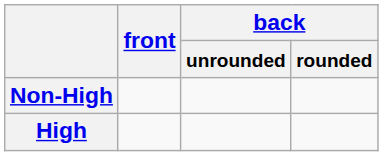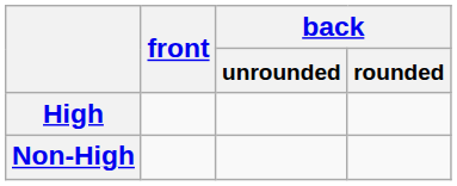 <table class="wikitable" style="text-align: center">
 <tr>
 <th rowspan=2></th>
 <th rowspan=2><a href='#'>front</a></th>
 <th colspan=2><a href='#'>back</a></th>
 </tr>
 <tr>
 <th><small>unrounded</small></th>
 <th><small>rounded</small></th>
 </tr>
 <tr>
+<th><a href='#'>High</a></th>
+<td></td>
+<td></td>
+<td></td>
+</tr>
+<tr>
 <th><a href='#'>Non-High</a></th>
 <td></td>
 <td></td>
 <td></td>
 </tr>
-<tr>
-<th><a href='#'>High</a></th>
-<td></td>
-<td></td>
-<td></td>
-</tr>
 </table>
